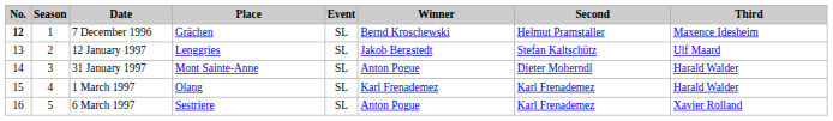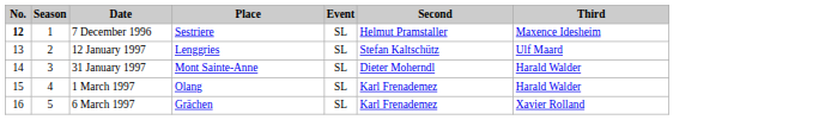 <table class="wikitable plainrowheaders" style="background:#fff; font-size:86%; border:grey solid 1px; border-collapse:collapse;">
 <tr style="background:#ccc; text-align:center;">
 <th scope="col" style="background:#ccc; width:25px;">No.</th>
 <th scope="col" style="background:#ccc; width:30px;">Season</th>
 <th scope="col" style="background:#ccc; width:120px;">Date</th>
 <th scope="col" style="background:#ccc; width:180px;">Place</th>
 <th scope="col" style="background:#ccc; width:15px;">Event</th>
-<th scope="col" style="background:#ccc; width:185px;">Winner</th>
 <th scope="col" style="background:#ccc; width:185px;">Second</th>
 <th scope="col" style="background:#ccc; width:185px;">Third</th>
 </tr>
 <tr>
 <td align=center><strong>12</strong></td>
 <td align=center>1</td>
 <td>7 December 1996</td>
-<td> <a href='#'>Grächen</a></td>
+<td> <a href='#'>Sestriere</a></td>
 <td align=center>SL</td>
-<td> <a href='#'>Bernd Kroschewski</a></td>
 <td> <a href='#'>Helmut Pramstaller</a></td>
 <td> <a href='#'>Maxence Idesheim</a></td>
 </tr>
 <tr>
 <td align=center>13</td>
 <td align=center>2</td>
 <td>12 January 1997</td>
 <td> <a href='#'>Lenggries</a></td>
 <td align=center>SL</td>
-<td> <a href='#'>Jakob Bergstedt</a></td>
 <td> <a href='#'>Stefan Kaltschütz</a></td>
 <td> <a href='#'>Ulf Maard</a></td>
 </tr>
 <tr>
 <td align=center>14</td>
 <td align=center>3</td>
 <td>31 January 1997</td>
 <td> <a href='#'>Mont Sainte-Anne</a></td>
 <td align=center>SL</td>
-<td> <a href='#'>Anton Pogue</a></td>
 <td> <a href='#'>Dieter Moherndl</a></td>
 <td> <a href='#'>Harald Walder</a></td>
 </tr>
 <tr>
 <td align=center>15</td>
 <td align=center>4</td>
 <td>1 March 1997</td>
 <td> <a href='#'>Olang</a></td>
 <td align=center>SL</td>
 <td> <a href='#'>Karl Frenademez</a></td>
-<td> <a href='#'>Karl Frenademez</a></td>
 <td> <a href='#'>Harald Walder</a></td>
 </tr>
 <tr>
 <td align=center>16</td>
 <td align=center>5</td>
 <td>6 March 1997</td>
-<td> <a href='#'>Sestriere</a></td>
+<td> <a href='#'>Grächen</a></td>
 <td align=center>SL</td>
-<td> <a href='#'>Anton Pogue</a></td>
 <td> <a href='#'>Karl Frenademez</a></td>
 <td> <a href='#'>Xavier Rolland</a></td>
 </tr>
 </table>
